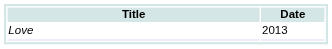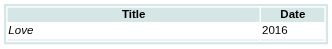 <table class="sortable" style="border-style: solid; border-width: medium; border-color: #d4e6e5;" width="450px">
 <tr style="background:#d4e6e5;">
 <th width="80%">Title</th>
 <th width="20%">Date</th>
 </tr>
 <tr>
 <td><em>Love</em></td>
-<td>2013</td>
+<td>2016</td>
 </tr>
 <tr style="background:Lavender;">
 <td></td>
 <td></td>
 </tr>
 </table>
